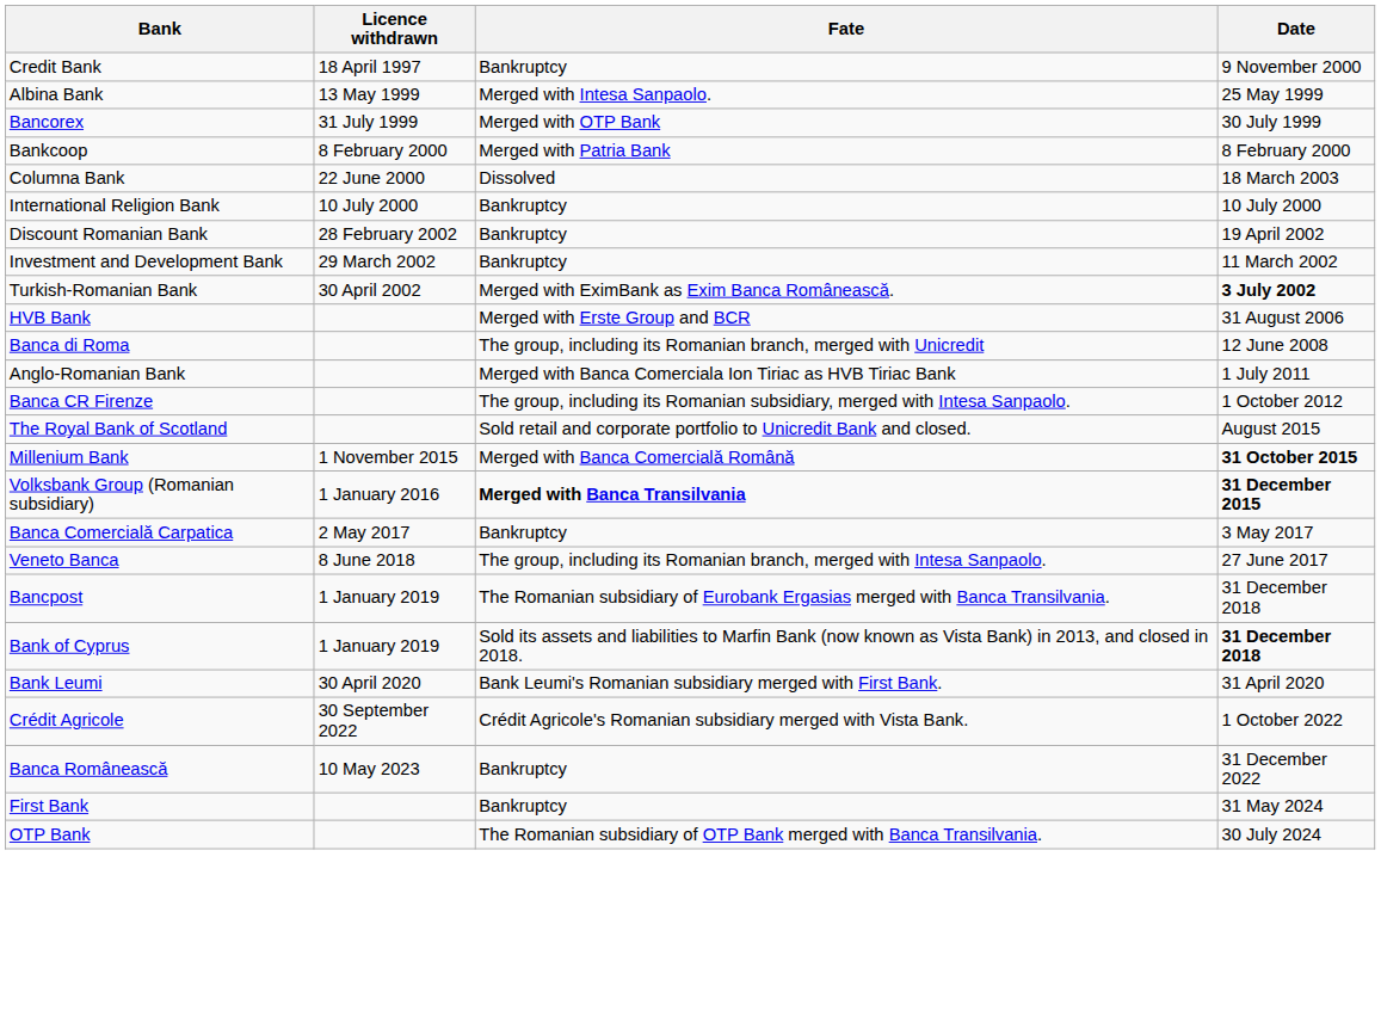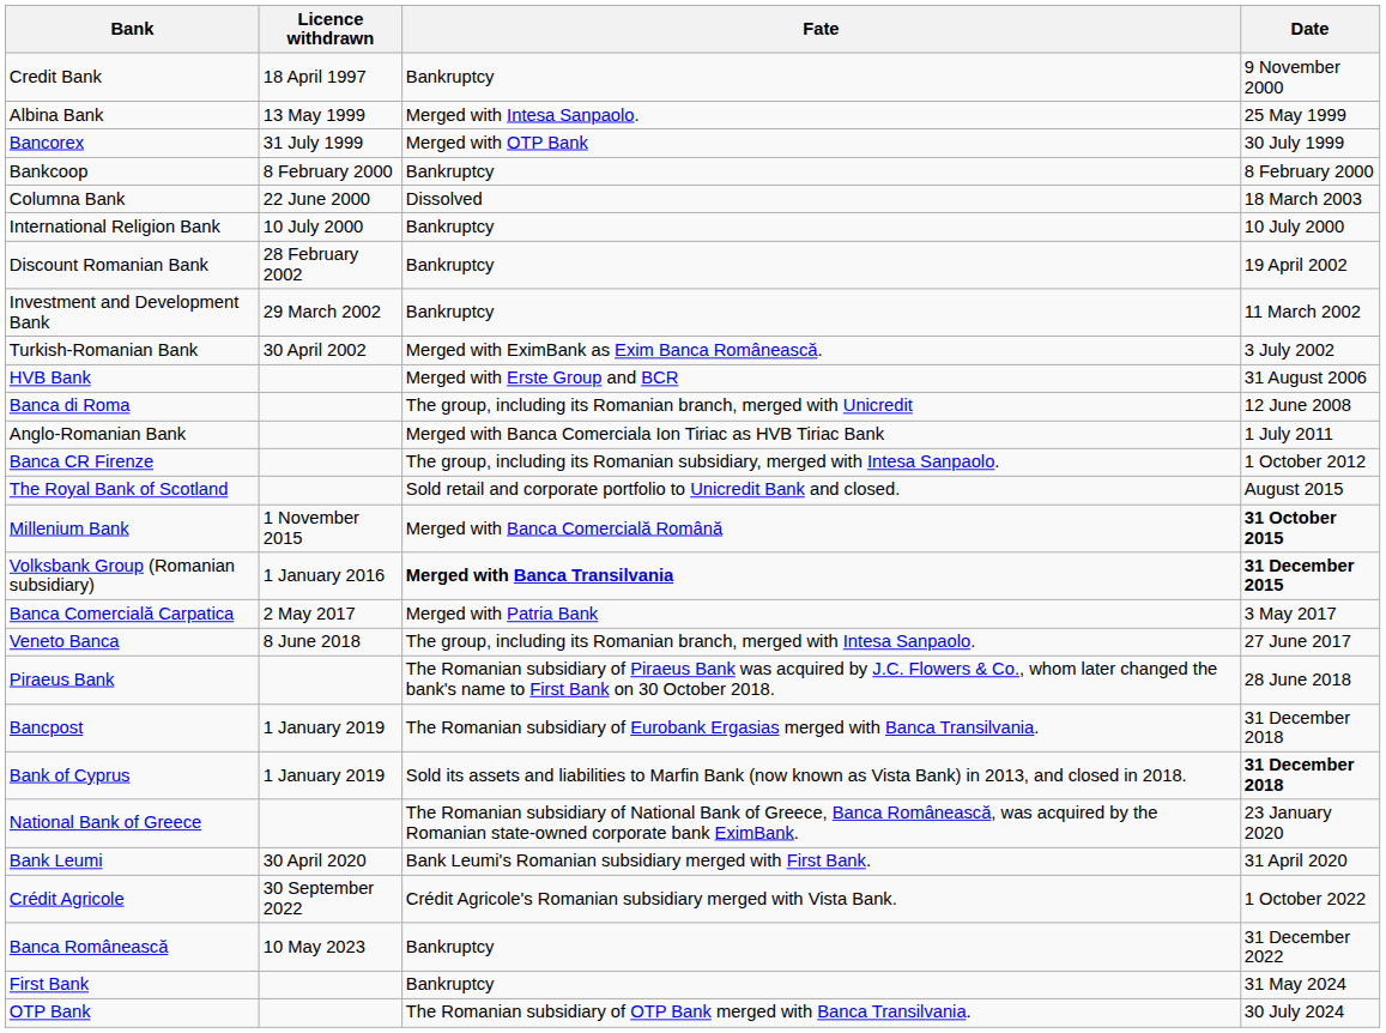 <table class="wikitable sortable">
 <tr>
 <th>Bank</th>
 <th>Licence withdrawn</th>
 <th>Fate</th>
 <th>Date</th>
 </tr>
 <tr>
 <td>Credit Bank</td>
 <td>18 April 1997</td>
 <td>Bankruptcy</td>
 <td>9 November 2000</td>
 </tr>
 <tr>
 <td>Albina Bank</td>
 <td>13 May 1999</td>
 <td>Merged with <a href='#'>Intesa Sanpaolo</a>.</td>
 <td>25 May 1999</td>
 </tr>
 <tr>
 <td><a href='#'>Bancorex</a></td>
 <td>31 July 1999</td>
 <td>Merged with <a href='#'>OTP Bank</a></td>
 <td>30 July 1999</td>
 </tr>
 <tr>
 <td>Bankcoop</td>
 <td>8 February 2000</td>
-<td>Merged with <a href='#'>Patria Bank</a></td>
+<td>Bankruptcy</td>
 <td>8 February 2000</td>
 </tr>
 <tr>
 <td>Columna Bank</td>
 <td>22 June 2000</td>
 <td>Dissolved</td>
 <td>18 March 2003</td>
 </tr>
 <tr>
 <td>International Religion Bank</td>
 <td>10 July 2000</td>
 <td>Bankruptcy</td>
 <td>10 July 2000</td>
 </tr>
 <tr>
 <td>Discount Romanian Bank</td>
 <td>28 February 2002</td>
 <td>Bankruptcy</td>
 <td>19 April 2002</td>
 </tr>
 <tr>
 <td>Investment and Development Bank</td>
 <td>29 March 2002</td>
 <td>Bankruptcy</td>
 <td>11 March 2002</td>
 </tr>
 <tr>
 <td>Turkish-Romanian Bank</td>
 <td>30 April 2002</td>
 <td>Merged with EximBank as <a href='#'>Exim Banca Românească</a>.</td>
-<td><strong>3 July 2002</strong></td>
+<td>3 July 2002</td>
 </tr>
 <tr>
 <td><a href='#'>HVB Bank</a></td>
 <td></td>
 <td>Merged with <a href='#'>Erste Group</a> and <a href='#'>BCR</a></td>
 <td>31 August 2006</td>
 </tr>
 <tr>
 <td><a href='#'>Banca di Roma</a></td>
 <td></td>
 <td>The group, including its Romanian branch, merged with <a href='#'>Unicredit</a></td>
 <td>12 June 2008</td>
 </tr>
 <tr>
 <td>Anglo-Romanian Bank</td>
 <td></td>
 <td>Merged with Banca Comerciala Ion Tiriac as HVB Tiriac Bank</td>
 <td>1 July 2011</td>
 </tr>
 <tr>
 <td><a href='#'>Banca CR Firenze</a></td>
 <td></td>
 <td>The group, including its Romanian subsidiary, merged with <a href='#'>Intesa Sanpaolo</a>.</td>
 <td>1 October 2012</td>
 </tr>
 <tr>
 <td><a href='#'>The Royal Bank of Scotland</a></td>
 <td></td>
 <td>Sold retail and corporate portfolio to <a href='#'>Unicredit Bank</a> and closed.</td>
 <td>August 2015</td>
 </tr>
 <tr>
 <td><a href='#'>Millenium Bank</a></td>
 <td>1 November 2015</td>
 <td>Merged with <a href='#'>Banca Comercială Română</a></td>
 <td><strong>31 October 2015</strong></td>
 </tr>
 <tr>
 <td><a href='#'>Volksbank Group</a> (Romanian subsidiary)</td>
 <td>1 January 2016</td>
 <td><strong>Merged with <a href='#'>Banca Transilvania</a></strong></td>
 <td><strong>31 December 2015</strong></td>
 </tr>
 <tr>
 <td><a href='#'>Banca Comercială Carpatica</a></td>
 <td>2 May 2017</td>
-<td>Bankruptcy</td>
+<td>Merged with <a href='#'>Patria Bank</a></td>
 <td>3 May 2017</td>
 </tr>
 <tr>
 <td><a href='#'>Veneto Banca</a></td>
 <td>8 June 2018</td>
 <td>The group, including its Romanian branch, merged with <a href='#'>Intesa Sanpaolo</a>.</td>
 <td>27 June 2017</td>
+</tr>
+<tr>
+<td><a href='#'>Piraeus Bank</a></td>
+<td></td>
+<td>The Romanian subsidiary of <a href='#'>Piraeus Bank</a> was acquired by <a href='#'>J.C. Flowers & Co.</a>, whom later changed the bank's name to <a href='#'>First Bank</a> on 30 October 2018.</td>
+<td>28 June 2018</td>
 </tr>
 <tr>
 <td><a href='#'>Bancpost</a></td>
 <td>1 January 2019</td>
 <td>The Romanian subsidiary of <a href='#'>Eurobank Ergasias</a> merged with <a href='#'>Banca Transilvania</a>.</td>
 <td>31 December 2018</td>
 </tr>
 <tr>
 <td><a href='#'>Bank of Cyprus</a></td>
 <td>1 January 2019</td>
 <td>Sold its assets and liabilities to Marfin Bank (now known as Vista Bank) in 2013, and closed in 2018.</td>
 <td><strong>31 December 2018</strong></td>
+</tr>
+<tr>
+<td><a href='#'>National Bank of Greece</a></td>
+<td></td>
+<td>The Romanian subsidiary of National Bank of Greece, <a href='#'>Banca Românească</a>, was acquired by the Romanian state-owned corporate bank <a href='#'>EximBank</a>.</td>
+<td>23 January 2020</td>
 </tr>
 <tr>
 <td><a href='#'>Bank Leumi</a></td>
 <td>30 April 2020</td>
 <td>Bank Leumi's Romanian subsidiary merged with <a href='#'>First Bank</a>.</td>
 <td>31 April 2020</td>
 </tr>
 <tr>
 <td><a href='#'>Crédit Agricole</a></td>
 <td>30 September 2022</td>
 <td>Crédit Agricole's Romanian subsidiary merged with Vista Bank.</td>
 <td>1 October 2022</td>
 </tr>
 <tr>
 <td><a href='#'>Banca Românească</a></td>
 <td>10 May 2023</td>
 <td>Bankruptcy</td>
 <td>31 December 2022</td>
 </tr>
 <tr>
 <td><a href='#'>First Bank</a></td>
 <td></td>
 <td>Bankruptcy</td>
 <td>31 May 2024</td>
 </tr>
 <tr>
 <td><a href='#'>OTP Bank</a></td>
 <td></td>
 <td>The Romanian subsidiary of <a href='#'>OTP Bank</a> merged with <a href='#'>Banca Transilvania</a>.</td>
 <td>30 July 2024</td>
 </tr>
 </table>
